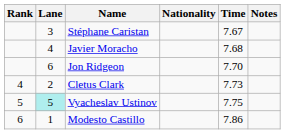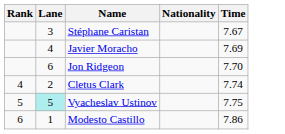 <table class="wikitable sortable" style="text-align:center">
 <tr>
 <th>Rank</th>
 <th>Lane</th>
 <th>Name</th>
 <th>Nationality</th>
 <th>Time</th>
-<th>Notes</th>
 </tr>
 <tr>
 <td></td>
 <td>3</td>
 <td align="left"><a href='#'>Stéphane Caristan</a></td>
 <td align=left></td>
 <td>7.67</td>
-<td></td>
 </tr>
 <tr>
 <td></td>
 <td>4</td>
 <td align="left"><a href='#'>Javier Moracho</a></td>
 <td align=left></td>
-<td>7.68</td>
-<td></td>
+<td>7.69</td>
 </tr>
 <tr>
 <td></td>
 <td>6</td>
 <td align="left"><a href='#'>Jon Ridgeon</a></td>
 <td align=left></td>
 <td>7.70</td>
-<td></td>
 </tr>
 <tr>
 <td>4</td>
 <td>2</td>
 <td align="left"><a href='#'>Cletus Clark</a></td>
 <td align=left></td>
-<td>7.73</td>
-<td></td>
+<td>7.74</td>
 </tr>
 <tr>
 <td>5</td>
 <td style="background: paleturquoise;">5</td>
 <td align="left"><a href='#'>Vyacheslav Ustinov</a></td>
 <td align=left></td>
 <td>7.75</td>
-<td></td>
 </tr>
 <tr>
 <td>6</td>
 <td>1</td>
 <td align="left"><a href='#'>Modesto Castillo</a></td>
 <td align=left></td>
 <td>7.86</td>
-<td></td>
 </tr>
 </table>
